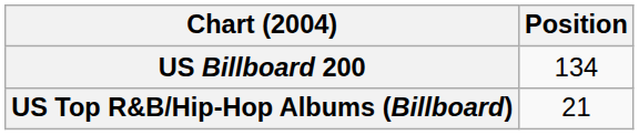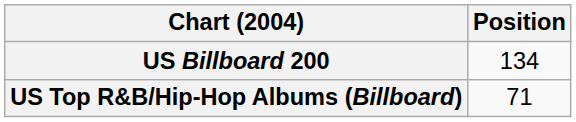 <table class="wikitable sortable plainrowheaders">
 <tr>
 <th scope="col">Chart (2004)</th>
 <th scope="col">Position</th>
 </tr>
 <tr>
 <th scope="row">US <em>Billboard</em> 200</th>
 <td style="text-align:center;">134</td>
 </tr>
 <tr>
 <th scope="row">US Top R&B/Hip-Hop Albums (<em>Billboard</em>)</th>
-<td style="text-align:center;">21</td>
+<td style="text-align:center;">71</td>
 </tr>
 </table>
